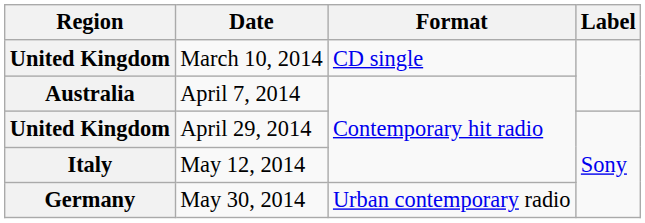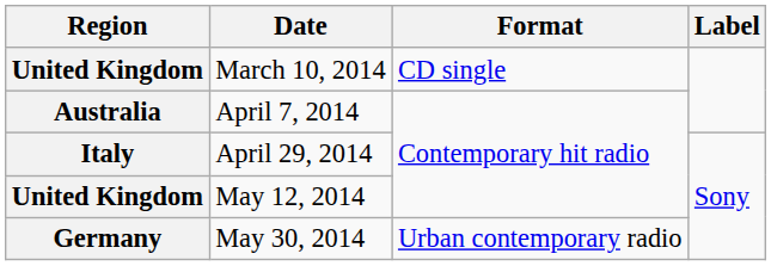 <table class="wikitable plainrowheaders">
 <tr>
 <th>Region</th>
 <th>Date</th>
 <th>Format</th>
 <th>Label</th>
 </tr>
 <tr>
 <th scope="row">United Kingdom</th>
 <td>March 10, 2014</td>
 <td><a href='#'>CD single</a></td>
 <td rowspan="2"></td>
 </tr>
 <tr>
 <th scope="row">Australia</th>
 <td>April 7, 2014</td>
 <td rowspan="3"><a href='#'>Contemporary hit radio</a></td>
 </tr>
 <tr>
-<th scope="row">United Kingdom</th>
+<th scope="row">Italy</th>
 <td>April 29, 2014</td>
 <td rowspan="3"><a href='#'>Sony</a></td>
 </tr>
 <tr>
-<th scope="row">Italy</th>
+<th scope="row">United Kingdom</th>
 <td>May 12, 2014</td>
 </tr>
 <tr>
 <th scope="row">Germany</th>
 <td>May 30, 2014</td>
 <td><a href='#'>Urban contemporary</a> radio</td>
 </tr>
 </table>
